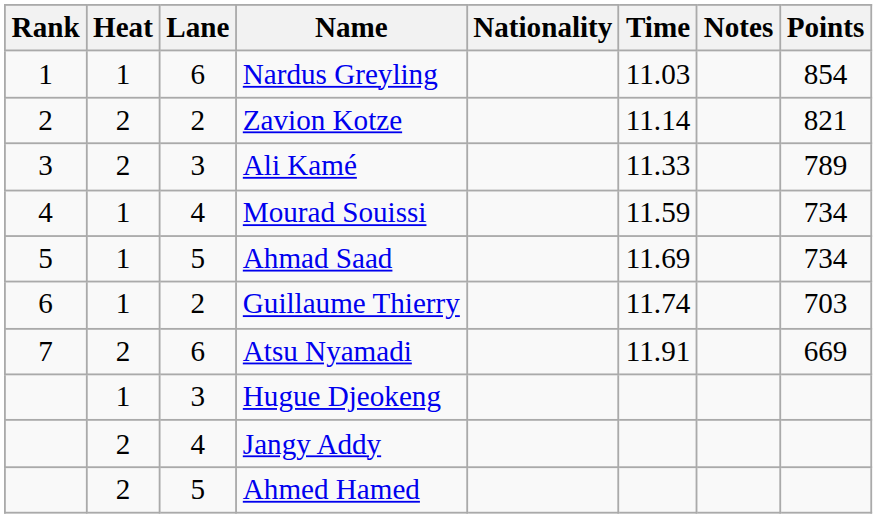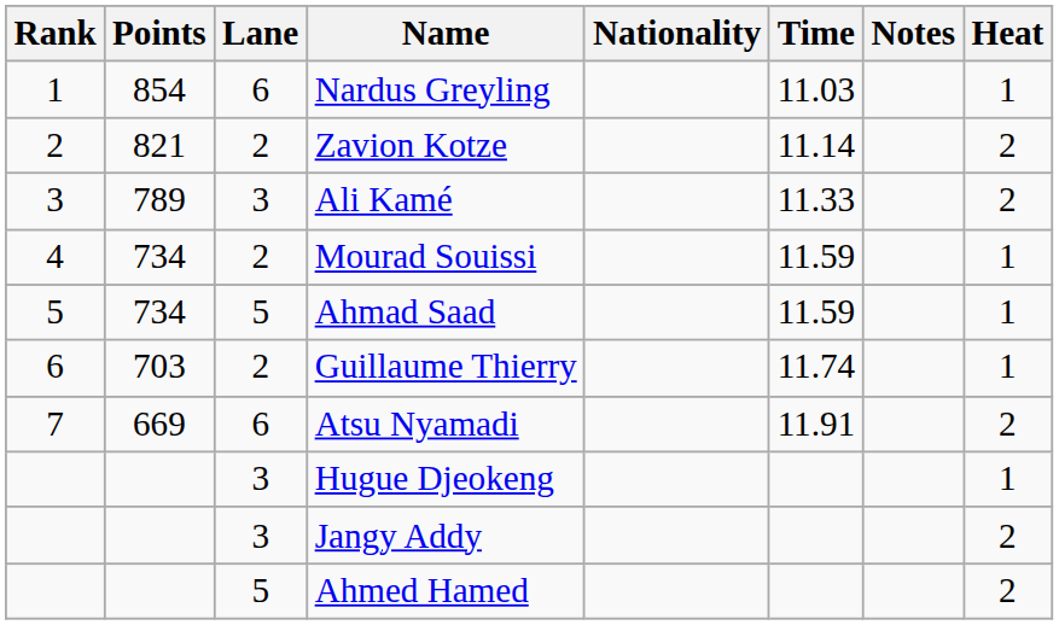 <table class="wikitable sortable" style="text-align:center">
 <tr>
 <th>Rank</th>
-<th>Heat</th>
+<th>Points</th>
 <th>Lane</th>
 <th>Name</th>
 <th>Nationality</th>
 <th>Time</th>
 <th>Notes</th>
-<th>Points</th>
+<th>Heat</th>
 </tr>
 <tr>
 <td>1</td>
-<td>1</td>
+<td>854</td>
 <td>6</td>
 <td align="left"><a href='#'>Nardus Greyling</a></td>
 <td align=left></td>
 <td>11.03</td>
 <td></td>
-<td>854</td>
+<td>1</td>
 </tr>
 <tr>
 <td>2</td>
-<td>2</td>
+<td>821</td>
 <td>2</td>
 <td align="left"><a href='#'>Zavion Kotze</a></td>
 <td align=left></td>
 <td>11.14</td>
 <td></td>
-<td>821</td>
+<td>2</td>
 </tr>
 <tr>
 <td>3</td>
-<td>2</td>
+<td>789</td>
 <td>3</td>
 <td align="left"><a href='#'>Ali Kamé</a></td>
 <td align=left></td>
 <td>11.33</td>
 <td></td>
-<td>789</td>
+<td>2</td>
 </tr>
 <tr>
 <td>4</td>
-<td>1</td>
-<td>4</td>
+<td>734</td>
+<td>2</td>
 <td align="left"><a href='#'>Mourad Souissi</a></td>
 <td align=left></td>
 <td>11.59</td>
 <td></td>
-<td>734</td>
+<td>1</td>
 </tr>
 <tr>
 <td>5</td>
-<td>1</td>
+<td>734</td>
 <td>5</td>
 <td align="left"><a href='#'>Ahmad Saad</a></td>
 <td align=left></td>
-<td>11.69</td>
+<td>11.59</td>
 <td></td>
-<td>734</td>
+<td>1</td>
 </tr>
 <tr>
 <td>6</td>
-<td>1</td>
+<td>703</td>
 <td>2</td>
 <td align="left"><a href='#'>Guillaume Thierry</a></td>
 <td align=left></td>
 <td>11.74</td>
 <td></td>
-<td>703</td>
+<td>1</td>
 </tr>
 <tr>
 <td>7</td>
-<td>2</td>
+<td>669</td>
 <td>6</td>
 <td align="left"><a href='#'>Atsu Nyamadi</a></td>
 <td align=left></td>
 <td>11.91</td>
 <td></td>
-<td>669</td>
+<td>2</td>
 </tr>
 <tr>
 <td></td>
-<td>1</td>
+<td></td>
 <td>3</td>
 <td align="left"><a href='#'>Hugue Djeokeng</a></td>
 <td align=left></td>
 <td></td>
 <td></td>
-<td></td>
+<td>1</td>
 </tr>
 <tr>
 <td></td>
-<td>2</td>
-<td>4</td>
+<td></td>
+<td>3</td>
 <td align="left"><a href='#'>Jangy Addy</a></td>
 <td align=left></td>
 <td></td>
 <td></td>
-<td></td>
+<td>2</td>
 </tr>
 <tr>
 <td></td>
-<td>2</td>
+<td></td>
 <td>5</td>
 <td align="left"><a href='#'>Ahmed Hamed</a></td>
 <td align=left></td>
 <td></td>
 <td></td>
-<td></td>
+<td>2</td>
 </tr>
 </table>
